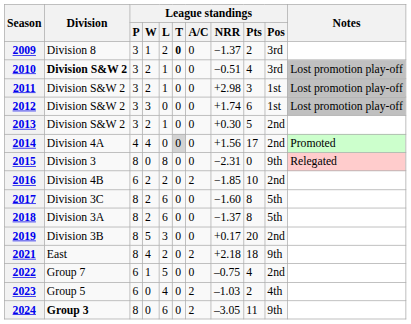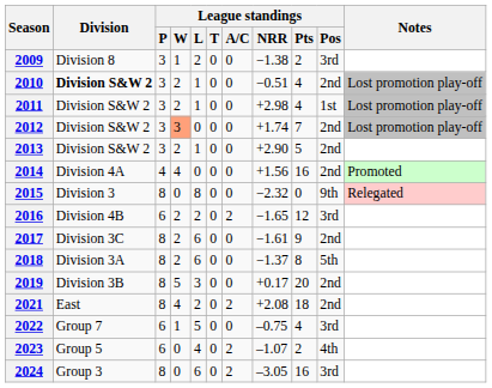 <table class="wikitable sortable">
 <tr>
 <th scope="col" rowspan="2">Season</th>
 <th scope="col" rowspan="2">Division</th>
 <th scope="col" colspan="8">League standings</th>
 <th scope="col" rowspan="2">Notes</th>
 </tr>
 <tr>
 <th scope="col">P</th>
 <th scope="col">W</th>
 <th scope="col">L</th>
 <th scope="col">T</th>
 <th scope="col">A/C</th>
 <th scope="col">NRR</th>
 <th scope="col">Pts</th>
 <th scope="col">Pos</th>
 </tr>
 <tr>
 <th scope="row"><a href='#'>2009</a></th>
 <td>Division 8</td>
 <td>3</td>
 <td>1</td>
 <td>2</td>
-<td><strong>0</strong></td>
 <td>0</td>
-<td>−1.37</td>
+<td>0</td>
+<td>−1.38</td>
 <td>2</td>
 <td>3rd</td>
 <td style="background: white;"></td>
 </tr>
 <tr>
 <th scope="row"><a href='#'>2010</a></th>
 <td><strong>Division S&W 2</strong></td>
 <td>3</td>
 <td>2</td>
 <td>1</td>
 <td>0</td>
 <td>0</td>
 <td>−0.51</td>
 <td>4</td>
-<td>3rd</td>
+<td>2nd</td>
 <td style="background: silver;">Lost promotion play-off</td>
 </tr>
 <tr>
 <th scope="row"><a href='#'>2011</a></th>
 <td>Division S&W 2</td>
 <td>3</td>
 <td>2</td>
 <td>1</td>
 <td>0</td>
 <td>0</td>
 <td>+2.98</td>
-<td>3</td>
+<td>4</td>
 <td>1st</td>
 <td style="background: silver;">Lost promotion play-off</td>
 </tr>
 <tr>
 <th scope="row"><a href='#'>2012</a></th>
 <td>Division S&W 2</td>
 <td>3</td>
-<td>3</td>
+<td style="background: lightsalmon;">3</td>
 <td>0</td>
 <td>0</td>
 <td>0</td>
 <td>+1.74</td>
-<td>6</td>
-<td>1st</td>
+<td>7</td>
+<td>2nd</td>
 <td style="background: silver;">Lost promotion play-off</td>
 </tr>
 <tr>
 <th scope="row"><a href='#'>2013</a></th>
 <td>Division S&W 2</td>
 <td>3</td>
 <td>2</td>
 <td>1</td>
 <td>0</td>
 <td>0</td>
-<td>+0.30</td>
+<td>+2.90</td>
 <td>5</td>
 <td>2nd</td>
 <td style="background: white;"></td>
 </tr>
 <tr>
 <th scope="row"><a href='#'>2014</a></th>
 <td>Division 4A</td>
 <td>4</td>
 <td>4</td>
 <td>0</td>
-<td style="background: lightgrey;">0</td>
+<td>0</td>
 <td>0</td>
 <td>+1.56</td>
-<td>17</td>
+<td>16</td>
 <td>2nd</td>
 <td style="background: #cfc;">Promoted</td>
 </tr>
 <tr>
 <th scope="row"><a href='#'>2015</a></th>
 <td>Division 3</td>
 <td>8</td>
 <td>0</td>
 <td>8</td>
 <td>0</td>
 <td>0</td>
-<td>−2.31</td>
+<td>−2.32</td>
 <td>0</td>
 <td>9th</td>
 <td style="background: #ffcccc;">Relegated</td>
 </tr>
 <tr>
 <th scope="row"><a href='#'>2016</a></th>
 <td>Division 4B</td>
 <td>6</td>
 <td>2</td>
 <td>2</td>
 <td>0</td>
 <td>2</td>
-<td>−1.85</td>
-<td>10</td>
-<td>2nd</td>
+<td>−1.65</td>
+<td>12</td>
+<td>3rd</td>
 <td style="background: white;"></td>
 </tr>
 <tr>
 <th scope="row"><a href='#'>2017</a></th>
 <td>Division 3C</td>
 <td>8</td>
 <td>2</td>
 <td>6</td>
 <td>0</td>
 <td>0</td>
-<td>−1.60</td>
-<td>8</td>
-<td>5th</td>
+<td>−1.61</td>
+<td>9</td>
+<td>2nd</td>
 <td style="background: white;"></td>
 </tr>
 <tr>
 <th scope="row"><a href='#'>2018</a></th>
 <td>Division 3A</td>
 <td>8</td>
 <td>2</td>
 <td>6</td>
 <td>0</td>
 <td>0</td>
 <td>−1.37</td>
 <td>8</td>
 <td>5th</td>
 <td style="background: white;"></td>
 </tr>
 <tr>
 <th scope="row"><a href='#'>2019</a></th>
 <td>Division 3B</td>
 <td>8</td>
 <td>5</td>
 <td>3</td>
 <td>0</td>
 <td>0</td>
 <td>+0.17</td>
 <td>20</td>
 <td>2nd</td>
 <td style="background: white;"></td>
 </tr>
 <tr>
 <th scope="row"><a href='#'>2021</a></th>
 <td>East</td>
 <td>8</td>
 <td>4</td>
 <td>2</td>
 <td>0</td>
 <td>2</td>
-<td>+2.18</td>
+<td>+2.08</td>
 <td>18</td>
-<td>9th</td>
+<td>2nd</td>
 <td style="background: white;"></td>
 </tr>
 <tr>
 <th scope="row"><a href='#'>2022</a></th>
 <td>Group 7</td>
 <td>6</td>
 <td>1</td>
 <td>5</td>
 <td>0</td>
 <td>0</td>
 <td>–0.75</td>
 <td>4</td>
-<td>2nd</td>
+<td>3rd</td>
 <td style="background: white;"></td>
 </tr>
 <tr>
 <th scope="row"><a href='#'>2023</a></th>
 <td>Group 5</td>
 <td>6</td>
 <td>0</td>
 <td>4</td>
 <td>0</td>
 <td>2</td>
-<td>–1.03</td>
+<td>–1.07</td>
 <td>2</td>
 <td>4th</td>
 <td style="background: white;"></td>
 </tr>
 <tr>
 <th scope="row"><a href='#'>2024</a></th>
-<td><strong>Group 3</strong></td>
+<td>Group 3</td>
 <td>8</td>
 <td>0</td>
 <td>6</td>
 <td>0</td>
 <td>2</td>
 <td>–3.05</td>
-<td>11</td>
-<td>9th</td>
+<td>16</td>
+<td>3rd</td>
 <td style="background: white;"></td>
 </tr>
 </table>
